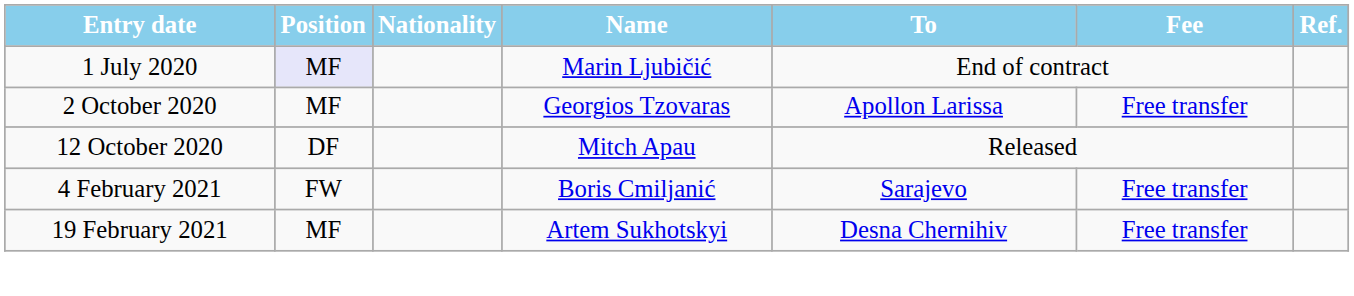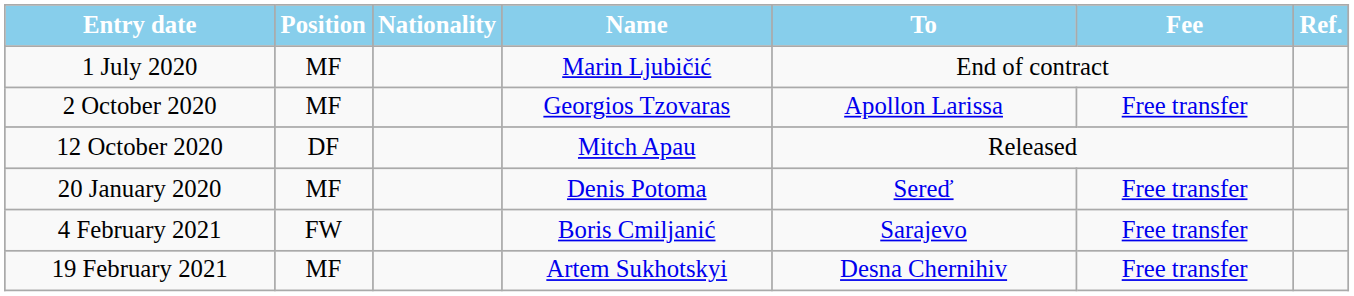 <table class="wikitable"  style="text-align:center; font-size:90%; ">
 <tr>
 <th style="background:#87CEEB; color:#FFFFFF; width:150px;">Entry date</th>
 <th style="background:#87CEEB; color:#FFFFFF; width:50px;">Position</th>
 <th style="background:#87CEEB; color:#FFFFFF; width:50px;">Nationality</th>
 <th style="background:#87CEEB; color:#FFFFFF; width:150px;">Name</th>
 <th style="background:#87CEEB; color:#FFFFFF; width:170px;">To</th>
 <th style="background:#87CEEB; color:#FFFFFF; width:120px;">Fee</th>
 <th style="background:#87CEEB; color:#FFFFFF; width:25px;">Ref.</th>
 </tr>
 <tr>
 <td>1 July 2020</td>
-<td style="background: lavender;">MF</td>
+<td>MF</td>
 <td></td>
 <td><a href='#'>Marin Ljubičić</a></td>
 <td colspan="2">End of contract</td>
 <td></td>
 </tr>
 <tr>
 <td>2 October 2020</td>
 <td>MF</td>
 <td></td>
 <td><a href='#'>Georgios Tzovaras</a></td>
 <td> <a href='#'>Apollon Larissa</a></td>
 <td><a href='#'>Free transfer</a></td>
 <td></td>
 </tr>
 <tr>
 <td>12 October 2020</td>
 <td>DF</td>
 <td></td>
 <td><a href='#'>Mitch Apau</a></td>
 <td colspan="2">Released</td>
 <td></td>
 </tr>
 <tr>
+<td>20 January 2020</td>
+<td>MF</td>
+<td></td>
+<td><a href='#'>Denis Potoma</a></td>
+<td> <a href='#'>Sereď</a></td>
+<td><a href='#'>Free transfer</a></td>
+<td></td>
+</tr>
+<tr>
 <td>4 February 2021</td>
 <td>FW</td>
 <td></td>
 <td><a href='#'>Boris Cmiljanić</a></td>
 <td> <a href='#'>Sarajevo</a></td>
 <td><a href='#'>Free transfer</a></td>
 <td></td>
 </tr>
 <tr>
 <td>19 February 2021</td>
 <td>MF</td>
 <td></td>
 <td><a href='#'>Artem Sukhotskyi</a></td>
 <td> <a href='#'>Desna Chernihiv</a></td>
 <td><a href='#'>Free transfer</a></td>
 <td></td>
 </tr>
 </table>
